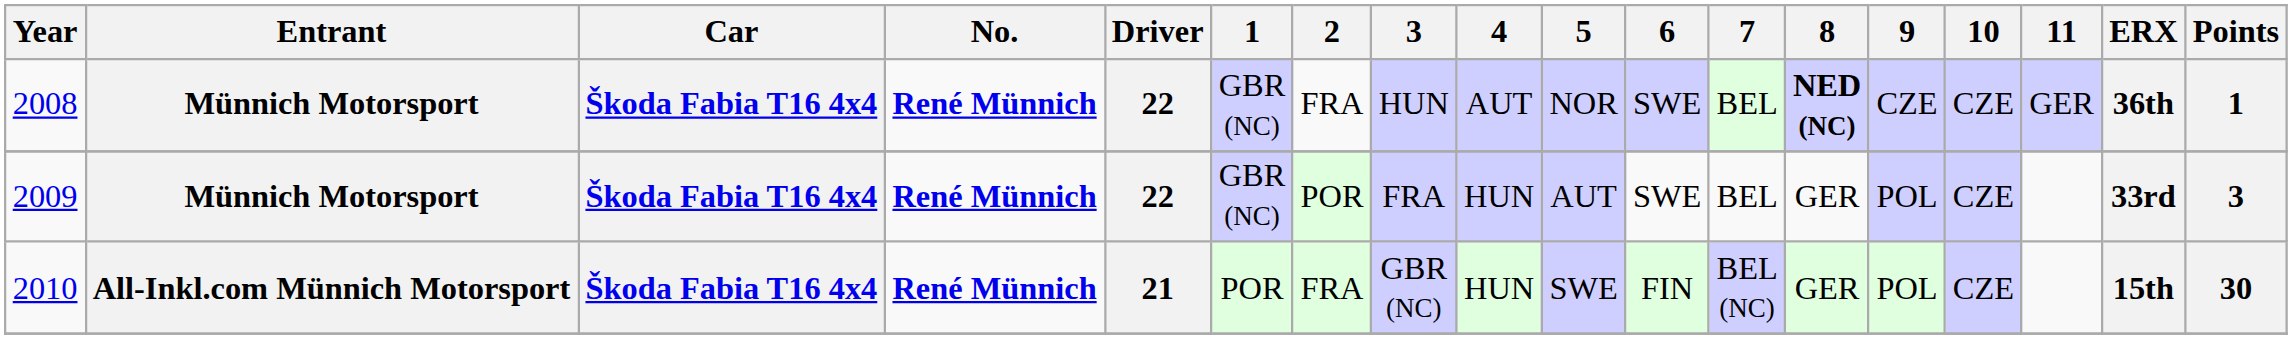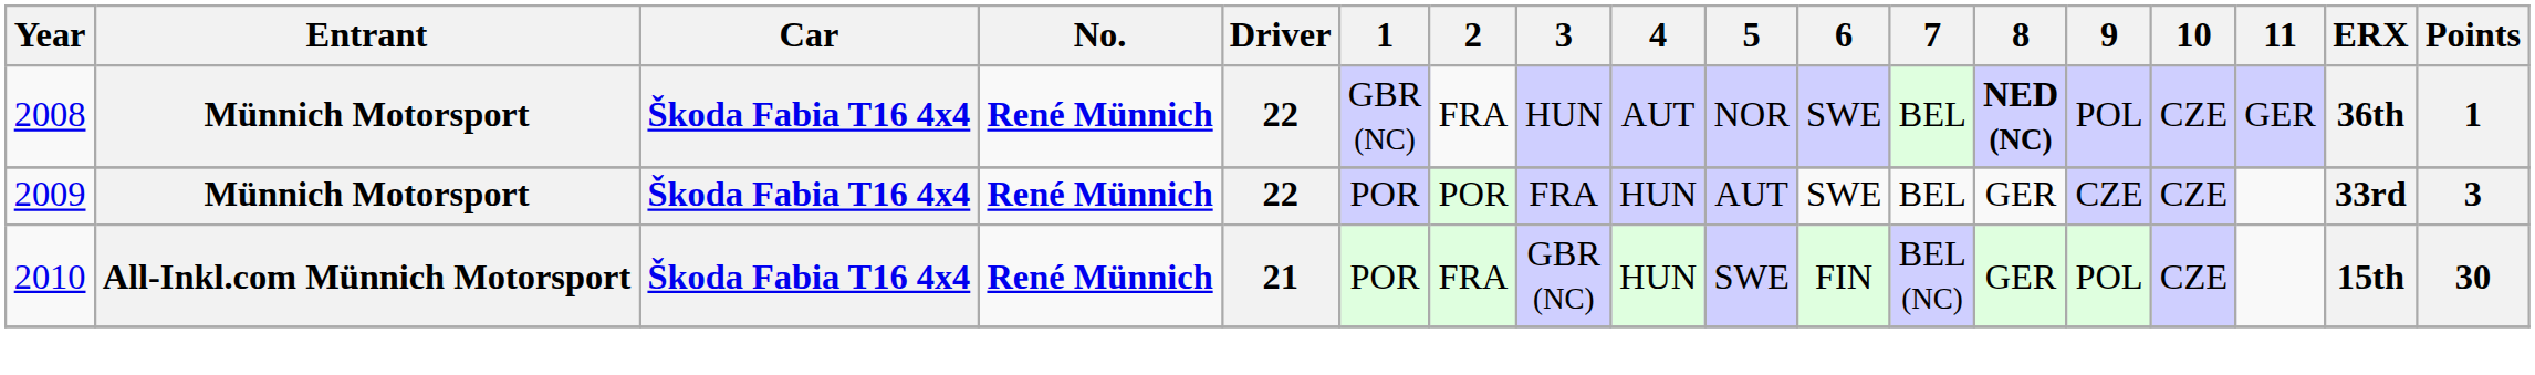 <table class="wikitable" border="1" style="text-align:center; font-size:90%;">
 <tr valign="top">
 <th>Year</th>
 <th>Entrant</th>
 <th>Car</th>
 <th>No.</th>
 <th>Driver</th>
 <th>1</th>
 <th>2</th>
 <th>3</th>
 <th>4</th>
 <th>5</th>
 <th>6</th>
 <th>7</th>
 <th>8</th>
 <th>9</th>
 <th>10</th>
 <th>11</th>
 <th>ERX</th>
 <th>Points</th>
 </tr>
 <tr>
 <td><a href='#'>2008</a></td>
 <th>Münnich Motorsport</th>
 <th><a href='#'>Škoda Fabia T16 4x4</a></th>
 <td align="left"><strong> <a href='#'>René Münnich</a></strong></td>
 <th>22</th>
 <td style="background:#CFCFFF;">GBR <br><small>(NC)</small></td>
 <td>FRA</td>
 <td style="background:#CFCFFF;">HUN<br></td>
 <td style="background:#CFCFFF;">AUT<br></td>
 <td style="background:#CFCFFF;">NOR<br></td>
 <td style="background:#CFCFFF;">SWE<br></td>
 <td style="background:#DFFFDF;">BEL<br></td>
 <td style="background:#CFCFFF;"><strong>NED<br><small>(NC)</small></strong></td>
-<td style="background:#CFCFFF;">CZE<br></td>
+<td style="background:#CFCFFF;">POL <br></td>
 <td style="background:#CFCFFF;">CZE <br></td>
 <td style="background:#CFCFFF;">GER<br></td>
 <th>36th</th>
 <th>1</th>
 </tr>
 <tr>
 </tr>
 <tr>
 <td><a href='#'>2009</a></td>
 <th>Münnich Motorsport</th>
 <th><a href='#'>Škoda Fabia T16 4x4</a></th>
 <td align="left"><strong> <a href='#'>René Münnich</a></strong></td>
 <th>22</th>
-<td style="background:#CFCFFF;">GBR <br><small>(NC)</small></td>
+<td style="background:#CFCFFF;">POR<br></td>
 <td style="background:#DFFFDF;">POR <br></td>
 <td style="background:#CFCFFF;">FRA <br></td>
 <td style="background:#CFCFFF;">HUN <br></td>
 <td style="background:#CFCFFF;">AUT <br></td>
 <td>SWE</td>
 <td>BEL</td>
 <td>GER</td>
-<td style="background:#CFCFFF;">POL <br></td>
+<td style="background:#CFCFFF;">CZE<br></td>
 <td style="background:#CFCFFF;">CZE <br></td>
 <td></td>
 <th>33rd</th>
 <th>3</th>
 </tr>
 <tr>
 <td><a href='#'>2010</a></td>
 <th>All-Inkl.com Münnich Motorsport</th>
 <th><a href='#'>Škoda Fabia T16 4x4</a></th>
 <td align="left"><strong> <a href='#'>René Münnich</a></strong></td>
 <th>21</th>
 <td style="background:#DFFFDF;">POR<br></td>
 <td style="background:#DFFFDF;">FRA<br></td>
 <td style="background:#CFCFFF;">GBR<br><small>(NC)</small></td>
 <td style="background:#DFFFDF;">HUN<br></td>
 <td style="background:#CFCFFF;">SWE<br></td>
 <td style="background:#DFFFDF;">FIN<br></td>
 <td style="background:#CFCFFF;">BEL<br><small>(NC)</small></td>
 <td style="background:#DFFFDF;">GER<br></td>
 <td style="background:#DFFFDF;">POL<br></td>
 <td style="background:#CFCFFF;">CZE<br></td>
 <td></td>
 <th>15th</th>
 <th>30</th>
 </tr>
 <tr>
 </tr>
 </table>
